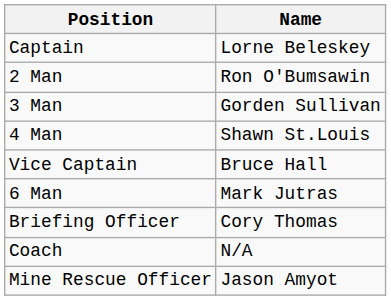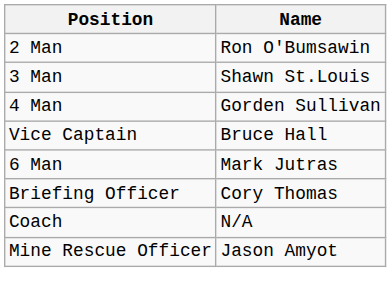 <table class="wikitable">
 <tr>
 <th>Position</th>
 <th>Name</th>
-</tr>
-<tr>
-<td>Captain</td>
-<td>Lorne Beleskey</td>
 </tr>
 <tr>
 <td>2 Man</td>
 <td>Ron O'Bumsawin</td>
 </tr>
 <tr>
 <td>3 Man</td>
-<td>Gorden Sullivan</td>
+<td>Shawn St.Louis</td>
 </tr>
 <tr>
 <td>4 Man</td>
-<td>Shawn St.Louis</td>
+<td>Gorden Sullivan</td>
 </tr>
 <tr>
 <td>Vice Captain</td>
 <td>Bruce Hall</td>
 </tr>
 <tr>
 <td>6 Man</td>
 <td>Mark Jutras</td>
 </tr>
 <tr>
 <td>Briefing Officer</td>
 <td>Cory Thomas</td>
 </tr>
 <tr>
 <td>Coach</td>
 <td>N/A</td>
 </tr>
 <tr>
 <td>Mine Rescue Officer</td>
 <td>Jason Amyot</td>
 </tr>
 </table>
